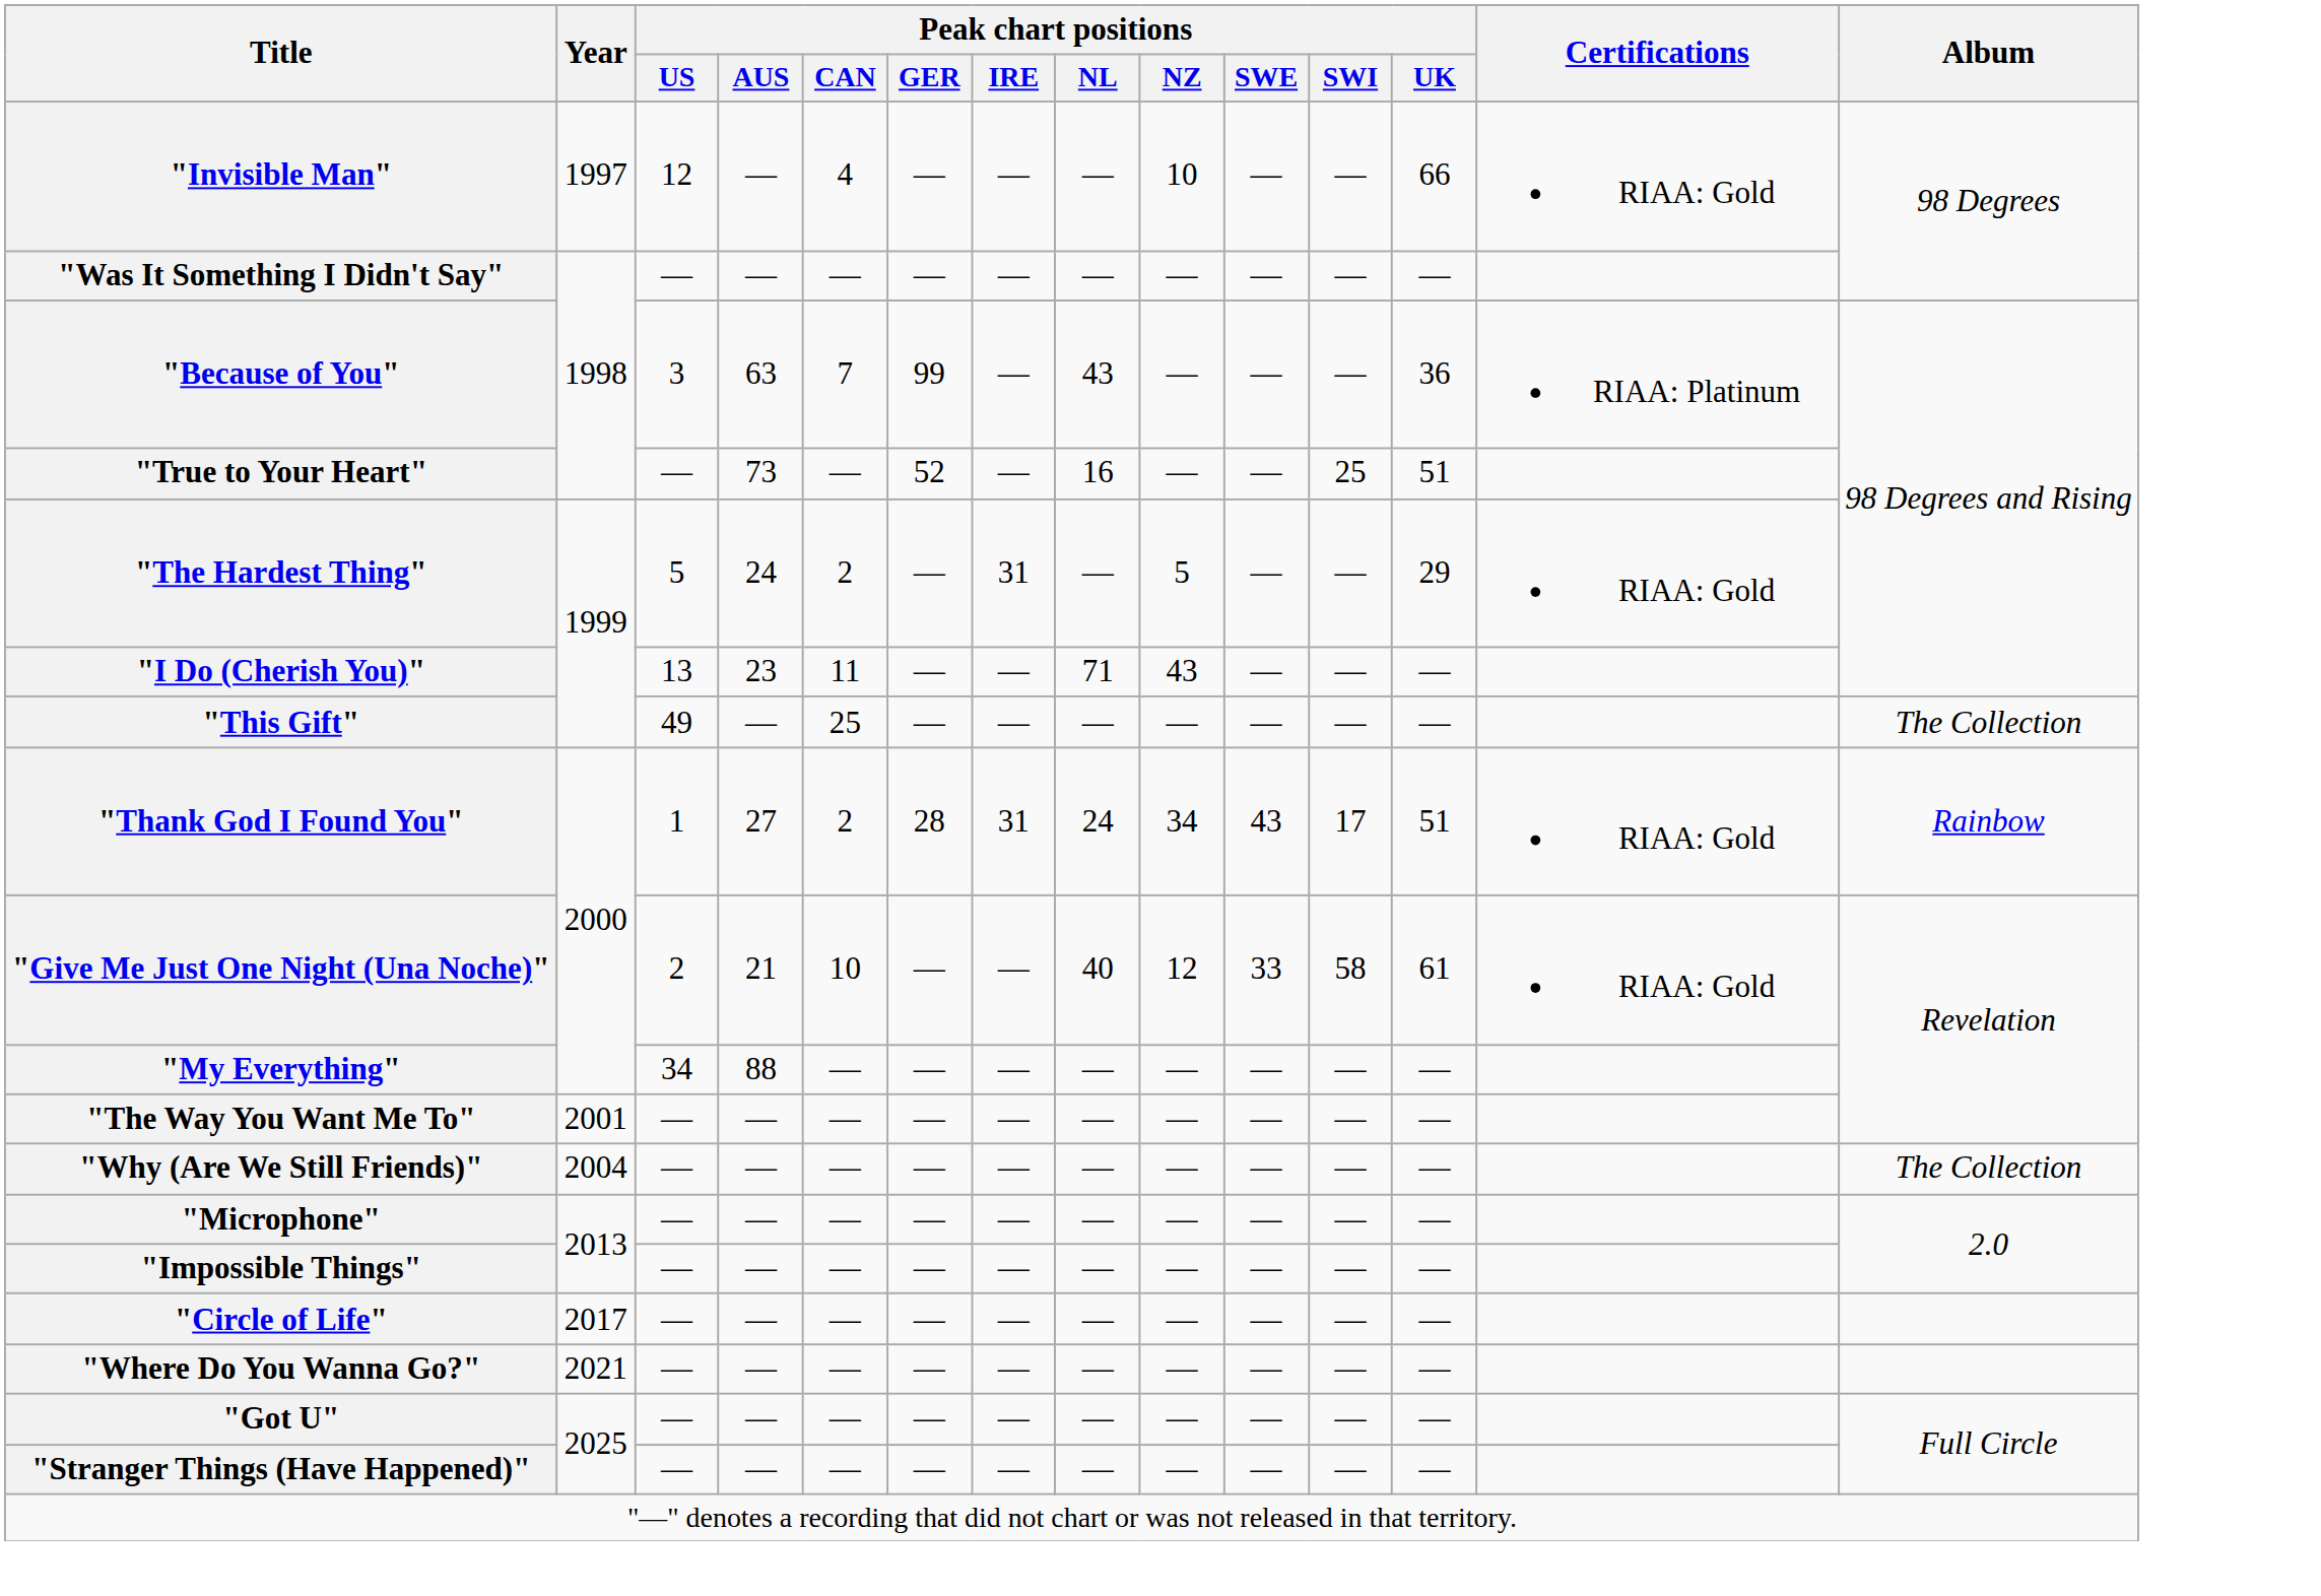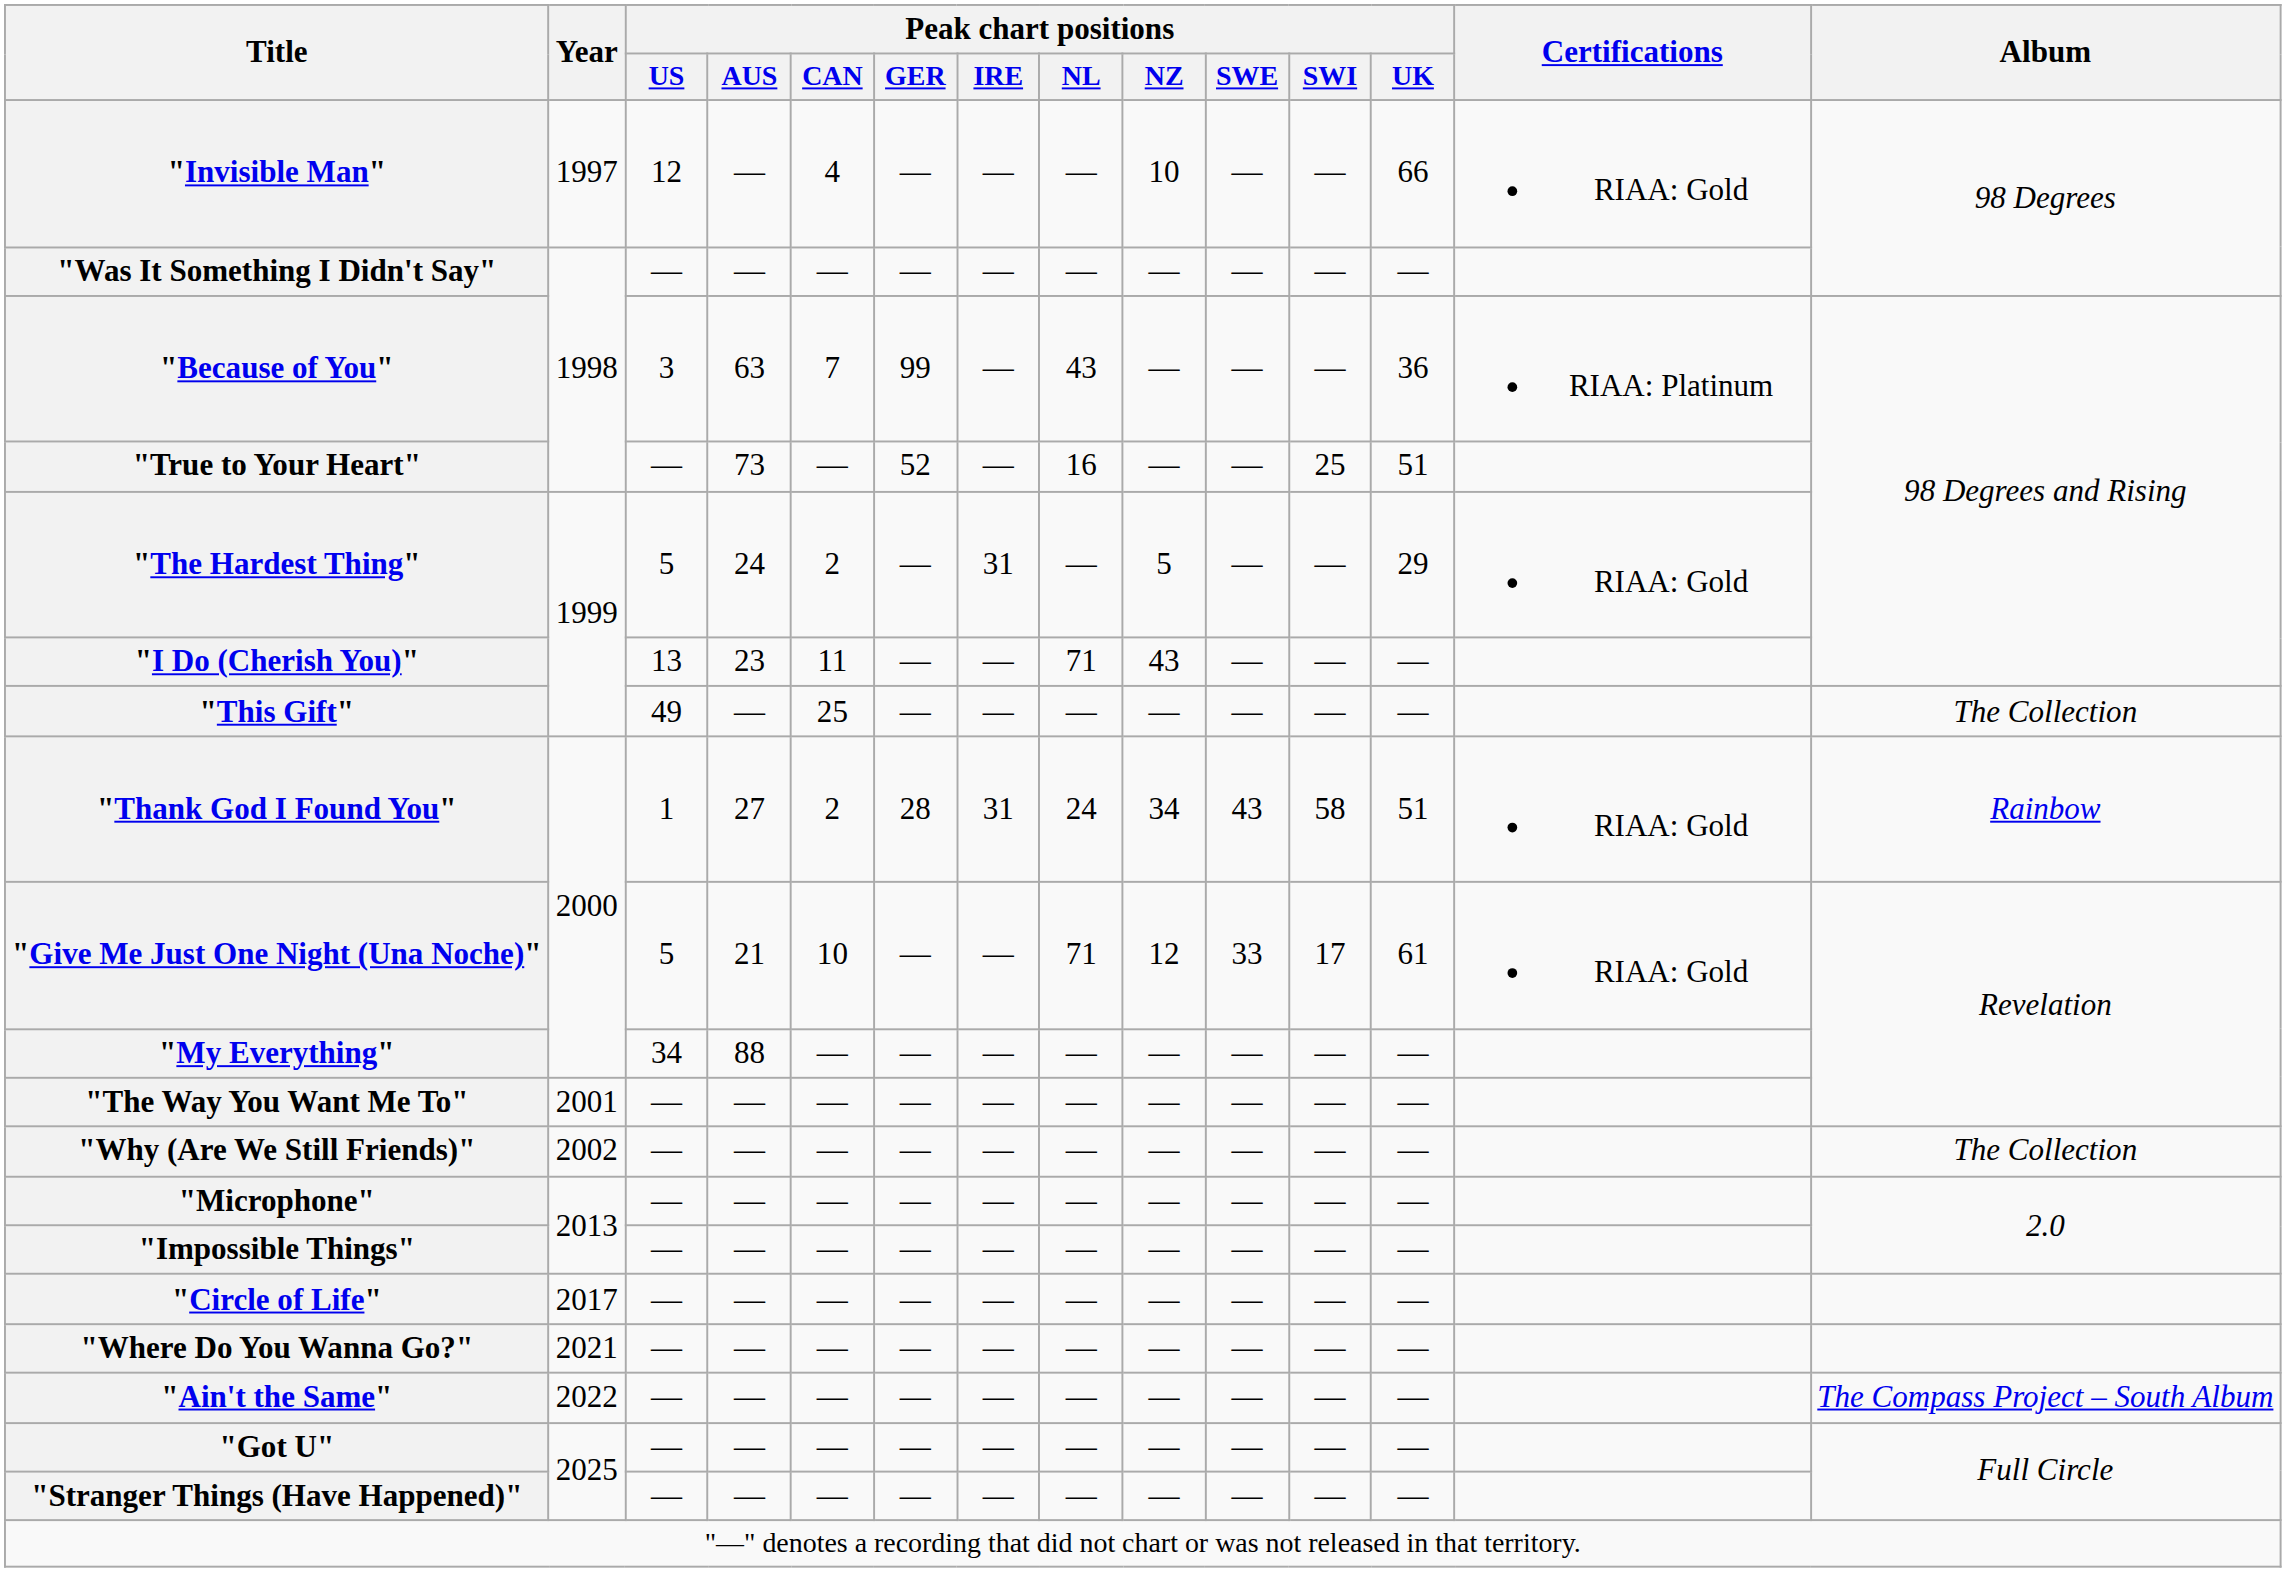 <table class="wikitable plainrowheaders" style="text-align:center;">
 <tr>
 <th scope="col" rowspan="2">Title</th>
 <th scope="col" rowspan="2" style="width:1em;">Year</th>
 <th scope="col" colspan="10">Peak chart positions</th>
 <th scope="col" rowspan="2" style="width:11em;"><a href='#'>Certifications</a></th>
 <th scope="col" rowspan="2">Album</th>
 </tr>
 <tr>
 <th scope="col" style="width:2.5em;font-size:90%;"><a href='#'>US</a><br></th>
 <th scope="col" style="width:2.5em;font-size:90%;"><a href='#'>AUS</a><br></th>
 <th scope="col" style="width:2.5em;font-size:90%;"><a href='#'>CAN</a><br></th>
 <th scope="col" style="width:2.5em;font-size:90%;"><a href='#'>GER</a><br></th>
 <th scope="col" style="width:2.5em;font-size:90%;"><a href='#'>IRE</a><br></th>
 <th scope="col" style="width:2.5em;font-size:90%;"><a href='#'>NL</a><br></th>
 <th scope="col" style="width:2.5em;font-size:90%;"><a href='#'>NZ</a><br></th>
 <th scope="col" style="width:2.5em;font-size:90%;"><a href='#'>SWE</a><br></th>
 <th scope="col" style="width:2.5em;font-size:90%;"><a href='#'>SWI</a><br></th>
 <th scope="col" style="width:2.5em;font-size:90%;"><a href='#'>UK</a><br></th>
 </tr>
 <tr>
 <th scope="row">"<a href='#'>Invisible Man</a>"</th>
 <td>1997</td>
 <td>12</td>
 <td>—</td>
 <td>4</td>
 <td>—</td>
 <td>—</td>
 <td>—</td>
 <td>10</td>
 <td>—</td>
 <td>—</td>
 <td>66</td>
 <td><br><ul><li>RIAA: Gold</li></ul></td>
 <td rowspan="2"><em>98 Degrees</em></td>
 </tr>
 <tr>
 <th scope="row">"Was It Something I Didn't Say"</th>
 <td rowspan="3">1998</td>
 <td>—</td>
 <td>—</td>
 <td>—</td>
 <td>—</td>
 <td>—</td>
 <td>—</td>
 <td>—</td>
 <td>—</td>
 <td>—</td>
 <td>—</td>
 <td></td>
 </tr>
 <tr>
 <th scope="row">"<a href='#'>Because of You</a>"</th>
 <td>3</td>
 <td>63</td>
 <td>7</td>
 <td>99</td>
 <td>—</td>
 <td>43</td>
 <td>—</td>
 <td>—</td>
 <td>—</td>
 <td>36</td>
 <td><br><ul><li>RIAA: Platinum</li></ul></td>
 <td rowspan="4"><em>98 Degrees and Rising</em></td>
 </tr>
 <tr>
 <th scope="row">"True to Your Heart"<br></th>
 <td>—</td>
 <td>73</td>
 <td>—</td>
 <td>52</td>
 <td>—</td>
 <td>16</td>
 <td>—</td>
 <td>—</td>
 <td>25</td>
 <td>51</td>
 <td></td>
 </tr>
 <tr>
 <th scope="row">"<a href='#'>The Hardest Thing</a>"</th>
 <td rowspan="3">1999</td>
 <td>5</td>
 <td>24</td>
 <td>2</td>
 <td>—</td>
 <td>31</td>
 <td>—</td>
 <td>5</td>
 <td>—</td>
 <td>—</td>
 <td>29</td>
 <td><br><ul><li>RIAA: Gold</li></ul></td>
 </tr>
 <tr>
 <th scope="row">"<a href='#'>I Do (Cherish You)</a>"</th>
 <td>13</td>
 <td>23</td>
 <td>11</td>
 <td>—</td>
 <td>—</td>
 <td>71</td>
 <td>43</td>
 <td>—</td>
 <td>—</td>
 <td>—</td>
 <td></td>
 </tr>
 <tr>
 <th scope="row">"<a href='#'>This Gift</a>"</th>
 <td>49</td>
 <td>—</td>
 <td>25</td>
 <td>—</td>
 <td>—</td>
 <td>—</td>
 <td>—</td>
 <td>—</td>
 <td>—</td>
 <td>—</td>
 <td></td>
 <td><em>The Collection</em></td>
 </tr>
 <tr>
 <th scope="row">"<a href='#'>Thank God I Found You</a>"<br></th>
 <td rowspan="3">2000</td>
 <td>1</td>
 <td>27</td>
 <td>2</td>
 <td>28</td>
 <td>31</td>
 <td>24</td>
 <td>34</td>
 <td>43</td>
-<td>17</td>
+<td>58</td>
 <td>51</td>
 <td><br><ul><li>RIAA: Gold</li></ul></td>
 <td><em><a href='#'>Rainbow</a></em></td>
 </tr>
 <tr>
 <th scope="row">"<a href='#'>Give Me Just One Night (Una Noche)</a>"</th>
-<td>2</td>
+<td>5</td>
 <td>21</td>
 <td>10</td>
 <td>—</td>
 <td>—</td>
-<td>40</td>
+<td>71</td>
 <td>12</td>
 <td>33</td>
-<td>58</td>
+<td>17</td>
 <td>61</td>
 <td><br><ul><li>RIAA: Gold</li></ul></td>
 <td rowspan="3"><em>Revelation</em></td>
 </tr>
 <tr>
 <th scope="row">"<a href='#'>My Everything</a>"</th>
 <td>34</td>
 <td>88</td>
 <td>—</td>
 <td>—</td>
 <td>—</td>
 <td>—</td>
 <td>—</td>
 <td>—</td>
 <td>—</td>
 <td>—</td>
 <td></td>
 </tr>
 <tr>
 <th scope="row">"The Way You Want Me To"</th>
 <td>2001</td>
 <td>—</td>
 <td>—</td>
 <td>—</td>
 <td>—</td>
 <td>—</td>
 <td>—</td>
 <td>—</td>
 <td>—</td>
 <td>—</td>
 <td>—</td>
 <td></td>
 </tr>
 <tr>
 <th scope="row">"Why (Are We Still Friends)"</th>
-<td>2004</td>
+<td>2002</td>
 <td>—</td>
 <td>—</td>
 <td>—</td>
 <td>—</td>
 <td>—</td>
 <td>—</td>
 <td>—</td>
 <td>—</td>
 <td>—</td>
 <td>—</td>
 <td></td>
 <td><em>The Collection</em></td>
 </tr>
 <tr>
 <th scope="row">"Microphone"</th>
 <td rowspan="2">2013</td>
 <td>—</td>
 <td>—</td>
 <td>—</td>
 <td>—</td>
 <td>—</td>
 <td>—</td>
 <td>—</td>
 <td>—</td>
 <td>—</td>
 <td>—</td>
 <td></td>
 <td rowspan="2"><em>2.0</em></td>
 </tr>
 <tr>
 <th scope="row">"Impossible Things"</th>
 <td>—</td>
 <td>—</td>
 <td>—</td>
 <td>—</td>
 <td>—</td>
 <td>—</td>
 <td>—</td>
 <td>—</td>
 <td>—</td>
 <td>—</td>
 <td></td>
 </tr>
 <tr>
 <th scope="row">"<a href='#'>Circle of Life</a>"</th>
 <td>2017</td>
 <td>—</td>
 <td>—</td>
 <td>—</td>
 <td>—</td>
 <td>—</td>
 <td>—</td>
 <td>—</td>
 <td>—</td>
 <td>—</td>
 <td>—</td>
 <td></td>
 <td></td>
 </tr>
 <tr>
 <th scope="row">"Where Do You Wanna Go?"</th>
 <td>2021</td>
 <td>—</td>
 <td>—</td>
 <td>—</td>
 <td>—</td>
 <td>—</td>
 <td>—</td>
 <td>—</td>
 <td>—</td>
 <td>—</td>
 <td>—</td>
 <td></td>
 </tr>
 <tr>
+<th scope="row">"<a href='#'>Ain't the Same</a>"<br></th>
+<td>2022</td>
+<td>—</td>
+<td>—</td>
+<td>—</td>
+<td>—</td>
+<td>—</td>
+<td>—</td>
+<td>—</td>
+<td>—</td>
+<td>—</td>
+<td>—</td>
+<td></td>
+<td><em><a href='#'>The Compass Project – South Album</a></em></td>
+</tr>
+<tr>
 <th scope="row">"Got U"</th>
 <td rowspan="2">2025</td>
 <td>—</td>
 <td>—</td>
 <td>—</td>
 <td>—</td>
 <td>—</td>
 <td>—</td>
 <td>—</td>
 <td>—</td>
 <td>—</td>
 <td>—</td>
 <td></td>
 <td rowspan="2"><em>Full Circle</em></td>
 </tr>
 <tr>
 <th scope="row">"Stranger Things (Have Happened)"</th>
 <td>—</td>
 <td>—</td>
 <td>—</td>
 <td>—</td>
 <td>—</td>
 <td>—</td>
 <td>—</td>
 <td>—</td>
 <td>—</td>
 <td>—</td>
 <td></td>
 </tr>
 <tr>
 <td colspan="14" style="font-size:90%">"—" denotes a recording that did not chart or was not released in that territory.</td>
 </tr>
 </table>
